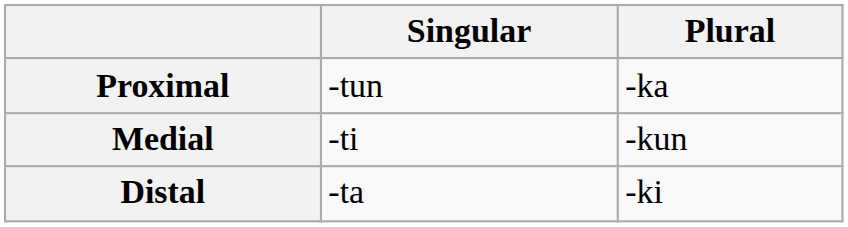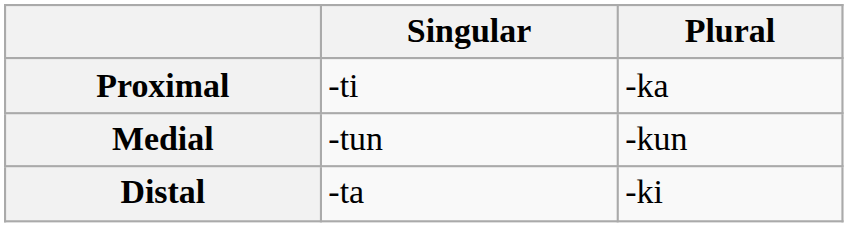 <table class="wikitable" style="margin:auto:" align="center" style="text-align:center" width="25%">
 <tr>
 <th></th>
 <th c=01>Singular</th>
 <th c=02>Plural</th>
 </tr>
 <tr>
 <th>Proximal</th>
-<td c=01>-tun</td>
+<td c=01>-ti</td>
 <td c=02>-ka</td>
 </tr>
 <tr>
 <th>Medial</th>
-<td c=01>-ti</td>
+<td c=01>-tun</td>
 <td c=02>-kun</td>
 </tr>
 <tr>
 <th>Distal</th>
 <td c=01>-ta</td>
 <td c=02>-ki</td>
 </tr>
 </table>
